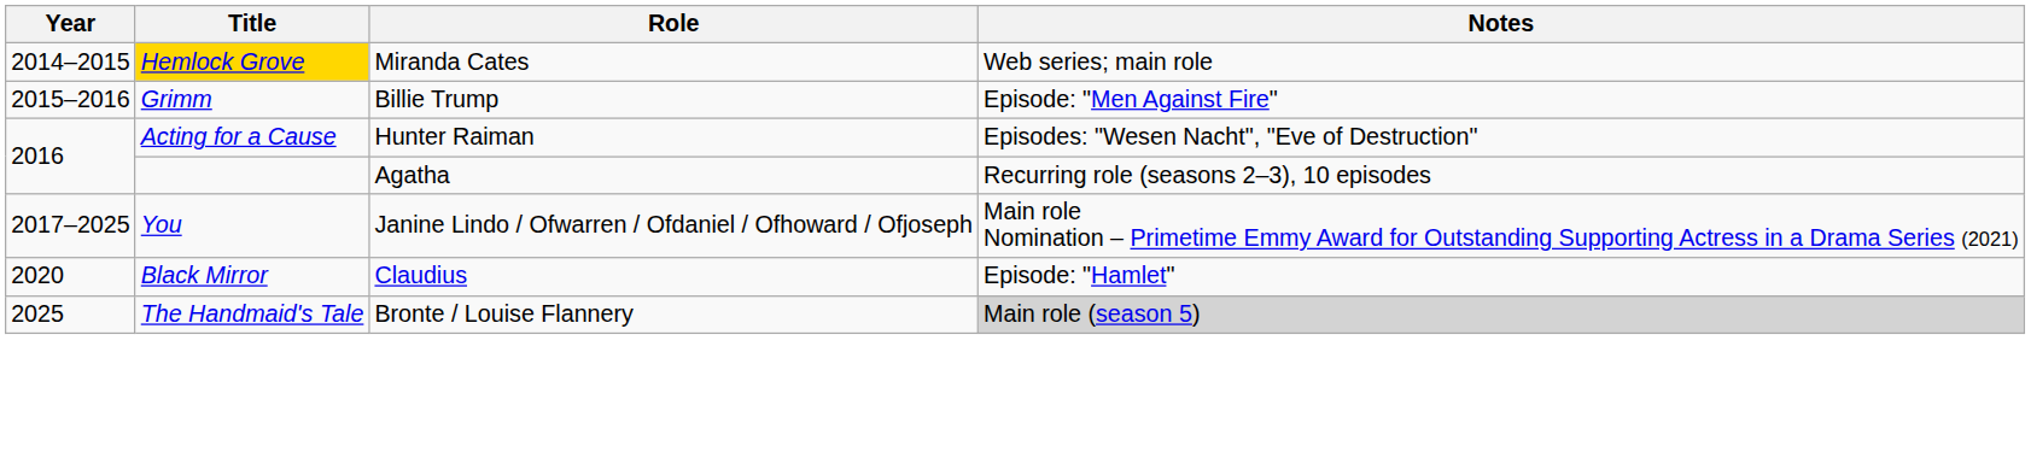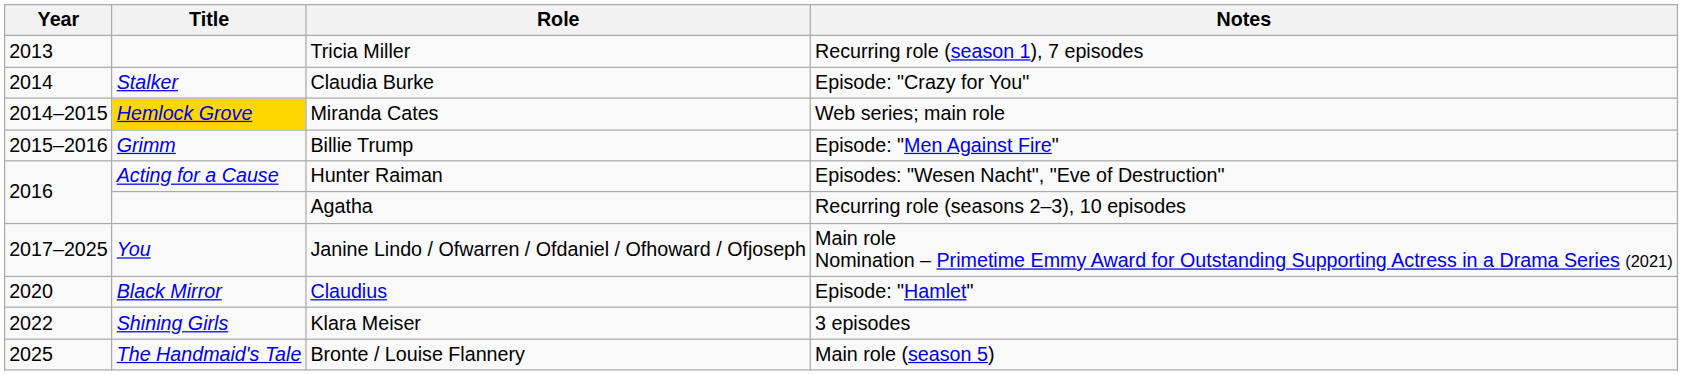 <table class="wikitable sortable">
 <tr>
 <th>Year</th>
 <th>Title</th>
 <th>Role</th>
 <th class="unsortable">Notes</th>
+</tr>
+<tr>
+<td>2013</td>
+<td></td>
+<td>Tricia Miller</td>
+<td>Recurring role (<a href='#'>season 1</a>), 7 episodes</td>
+</tr>
+<tr>
+<td>2014</td>
+<td><em><a href='#'>Stalker</a></em></td>
+<td>Claudia Burke</td>
+<td>Episode: "Crazy for You"</td>
 </tr>
 <tr>
 <td>2014–2015</td>
 <td style="background: gold;"><em><a href='#'>Hemlock Grove</a></em></td>
 <td>Miranda Cates</td>
 <td>Web series; main role</td>
 </tr>
 <tr>
 <td>2015–2016</td>
 <td><em><a href='#'>Grimm</a></em></td>
 <td>Billie Trump</td>
 <td>Episode: "<a href='#'>Men Against Fire</a>"</td>
 </tr>
 <tr>
 <td rowspan="2">2016</td>
 <td><em><a href='#'>Acting for a Cause</a></em></td>
 <td>Hunter Raiman</td>
 <td>Episodes: "Wesen Nacht", "Eve of Destruction"</td>
 </tr>
 <tr>
 <td><em></em></td>
 <td>Agatha</td>
 <td>Recurring role (seasons 2–3), 10 episodes</td>
 </tr>
 <tr>
 <td>2017–2025</td>
 <td><em><a href='#'>You</a></em></td>
 <td>Janine Lindo / Ofwarren / Ofdaniel / Ofhoward / Ofjoseph</td>
 <td>Main role<br>Nomination – <a href='#'>Primetime Emmy Award for Outstanding Supporting Actress in a Drama Series</a> <small>(2021)</small></td>
 </tr>
 <tr>
 <td>2020</td>
 <td><em><a href='#'>Black Mirror</a></em></td>
 <td><a href='#'>Claudius</a></td>
 <td>Episode: "<a href='#'>Hamlet</a>"</td>
 </tr>
 <tr>
+<td>2022</td>
+<td><em><a href='#'>Shining Girls</a></em></td>
+<td>Klara Meiser</td>
+<td>3 episodes</td>
+</tr>
+<tr>
 <td>2025</td>
 <td><em><a href='#'>The Handmaid's Tale</a></em></td>
 <td>Bronte / Louise Flannery</td>
-<td style="background: lightgrey;">Main role (<a href='#'>season 5</a>)</td>
+<td>Main role (<a href='#'>season 5</a>)</td>
 </tr>
 </table>
